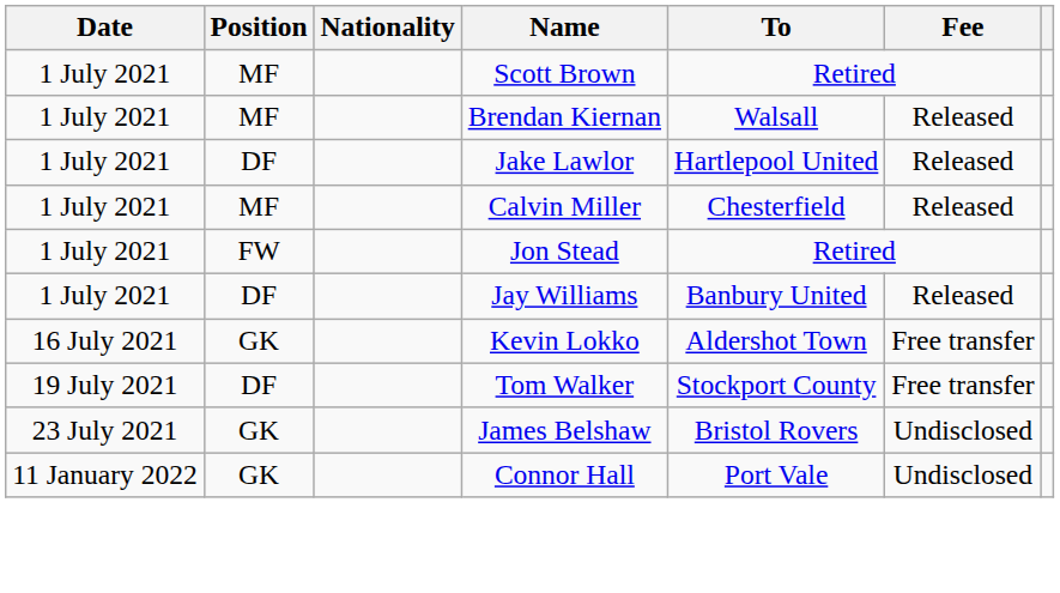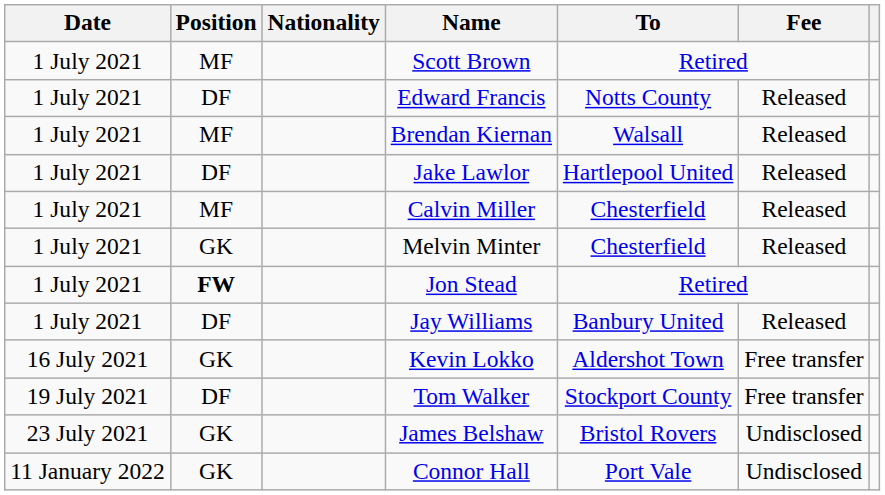 <table class="wikitable" style="text-align:center;">
 <tr>
 <th>Date</th>
 <th>Position</th>
 <th>Nationality</th>
 <th>Name</th>
 <th>To</th>
 <th>Fee</th>
 <th></th>
 </tr>
 <tr>
 <td>1 July 2021</td>
 <td>MF</td>
 <td></td>
 <td><a href='#'>Scott Brown</a></td>
 <td colspan="2"><a href='#'>Retired</a></td>
+<td></td>
+</tr>
+<tr>
+<td>1 July 2021</td>
+<td>DF</td>
+<td></td>
+<td><a href='#'>Edward Francis</a></td>
+<td> <a href='#'>Notts County</a></td>
+<td>Released</td>
 <td></td>
 </tr>
 <tr>
 <td>1 July 2021</td>
 <td>MF</td>
 <td></td>
 <td><a href='#'>Brendan Kiernan</a></td>
 <td> <a href='#'>Walsall</a></td>
 <td>Released</td>
 <td></td>
 </tr>
 <tr>
 <td>1 July 2021</td>
 <td>DF</td>
 <td></td>
 <td><a href='#'>Jake Lawlor</a></td>
 <td> <a href='#'>Hartlepool United</a></td>
 <td>Released</td>
 <td></td>
 </tr>
 <tr>
 <td>1 July 2021</td>
 <td>MF</td>
 <td></td>
 <td><a href='#'>Calvin Miller</a></td>
 <td> <a href='#'>Chesterfield</a></td>
 <td>Released</td>
 <td></td>
 </tr>
 <tr>
 <td>1 July 2021</td>
-<td>FW</td>
+<td>GK</td>
+<td></td>
+<td>Melvin Minter</td>
+<td> <a href='#'>Chesterfield</a></td>
+<td>Released</td>
+<td></td>
+</tr>
+<tr>
+<td>1 July 2021</td>
+<td><strong>FW</strong></td>
 <td></td>
 <td><a href='#'>Jon Stead</a></td>
 <td colspan="2"><a href='#'>Retired</a></td>
 <td></td>
 </tr>
 <tr>
 <td>1 July 2021</td>
 <td>DF</td>
 <td></td>
 <td><a href='#'>Jay Williams</a></td>
 <td> <a href='#'>Banbury United</a></td>
 <td>Released</td>
 <td></td>
 </tr>
 <tr>
 <td>16 July 2021</td>
 <td>GK</td>
 <td></td>
 <td><a href='#'>Kevin Lokko</a></td>
 <td> <a href='#'>Aldershot Town</a></td>
 <td>Free transfer</td>
 <td></td>
 </tr>
 <tr>
 <td>19 July 2021</td>
 <td>DF</td>
 <td></td>
 <td><a href='#'>Tom Walker</a></td>
 <td> <a href='#'>Stockport County</a></td>
 <td>Free transfer</td>
 <td></td>
 </tr>
 <tr>
 <td>23 July 2021</td>
 <td>GK</td>
 <td></td>
 <td><a href='#'>James Belshaw</a></td>
 <td> <a href='#'>Bristol Rovers</a></td>
 <td>Undisclosed</td>
 <td></td>
 </tr>
 <tr>
 <td>11 January 2022</td>
 <td>GK</td>
 <td></td>
 <td><a href='#'>Connor Hall</a></td>
 <td> <a href='#'>Port Vale</a></td>
 <td>Undisclosed</td>
 <td></td>
 </tr>
 </table>
